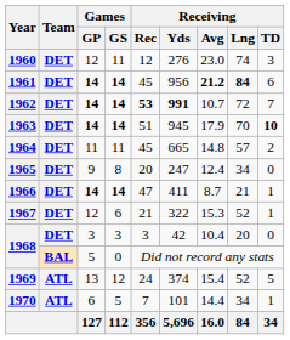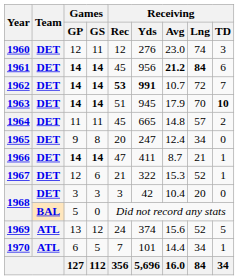 <table class="wikitable" style="text-align:center;">
 <tr>
 <th rowspan="2">Year</th>
 <th rowspan="2">Team</th>
 <th colspan="2">Games</th>
 <th colspan="5">Receiving</th>
 </tr>
 <tr>
 <th>GP</th>
 <th>GS</th>
 <th>Rec</th>
 <th>Yds</th>
 <th>Avg</th>
 <th>Lng</th>
 <th>TD</th>
 </tr>
 <tr>
 <th><a href='#'>1960</a></th>
 <th><a href='#'>DET</a></th>
 <td>12</td>
 <td>11</td>
 <td>12</td>
 <td>276</td>
 <td>23.0</td>
 <td>74</td>
 <td>3</td>
 </tr>
 <tr>
 <th><a href='#'>1961</a></th>
 <th><a href='#'>DET</a></th>
 <td><strong>14</strong></td>
 <td><strong>14</strong></td>
 <td>45</td>
 <td>956</td>
 <td><strong>21.2</strong></td>
 <td><strong>84</strong></td>
 <td>6</td>
 </tr>
 <tr>
 <th><a href='#'>1962</a></th>
 <th><a href='#'>DET</a></th>
 <td><strong>14</strong></td>
 <td><strong>14</strong></td>
 <td><strong>53</strong></td>
 <td><strong>991</strong></td>
 <td>10.7</td>
 <td>72</td>
 <td>7</td>
 </tr>
 <tr>
 <th><a href='#'>1963</a></th>
 <th><a href='#'>DET</a></th>
 <td><strong>14</strong></td>
 <td><strong>14</strong></td>
 <td>51</td>
 <td>945</td>
 <td>17.9</td>
 <td>70</td>
 <td><strong>10</strong></td>
 </tr>
 <tr>
 <th><a href='#'>1964</a></th>
 <th><a href='#'>DET</a></th>
 <td>11</td>
 <td>11</td>
 <td>45</td>
 <td>665</td>
 <td>14.8</td>
 <td>57</td>
 <td>2</td>
 </tr>
 <tr>
 <th><a href='#'>1965</a></th>
 <th><a href='#'>DET</a></th>
 <td>9</td>
 <td>8</td>
 <td>20</td>
 <td>247</td>
 <td>12.4</td>
 <td>34</td>
 <td>0</td>
 </tr>
 <tr>
 <th><a href='#'>1966</a></th>
 <th><a href='#'>DET</a></th>
 <td><strong>14</strong></td>
 <td><strong>14</strong></td>
 <td>47</td>
 <td>411</td>
 <td>8.7</td>
 <td>21</td>
 <td>1</td>
 </tr>
 <tr>
 <th><a href='#'>1967</a></th>
 <th><a href='#'>DET</a></th>
 <td>12</td>
 <td>6</td>
 <td>21</td>
 <td>322</td>
 <td>15.3</td>
 <td>52</td>
 <td>1</td>
 </tr>
 <tr>
 <th rowspan="2"><a href='#'>1968</a></th>
 <th><a href='#'>DET</a></th>
 <td>3</td>
 <td>3</td>
 <td>3</td>
 <td>42</td>
 <td>10.4</td>
 <td>20</td>
 <td>0</td>
 </tr>
 <tr>
 <th style="background:#ffe6bd;"><a href='#'>BAL</a></th>
 <td>5</td>
 <td>0</td>
 <td colspan="5"><em>Did not record any stats</em></td>
 </tr>
 <tr>
 <th><a href='#'>1969</a></th>
 <th><a href='#'>ATL</a></th>
 <td>13</td>
 <td>12</td>
 <td>24</td>
 <td>374</td>
-<td>15.4</td>
+<td>15.6</td>
 <td>52</td>
 <td>5</td>
 </tr>
 <tr>
 <th><a href='#'>1970</a></th>
 <th><a href='#'>ATL</a></th>
 <td>6</td>
 <td>5</td>
 <td>7</td>
 <td>101</td>
 <td>14.4</td>
 <td>34</td>
 <td>1</td>
 </tr>
 <tr>
 <th colspan="2"></th>
 <th>127</th>
 <th>112</th>
 <th>356</th>
 <th>5,696</th>
 <th>16.0</th>
 <th>84</th>
 <th>34</th>
 </tr>
 </table>
